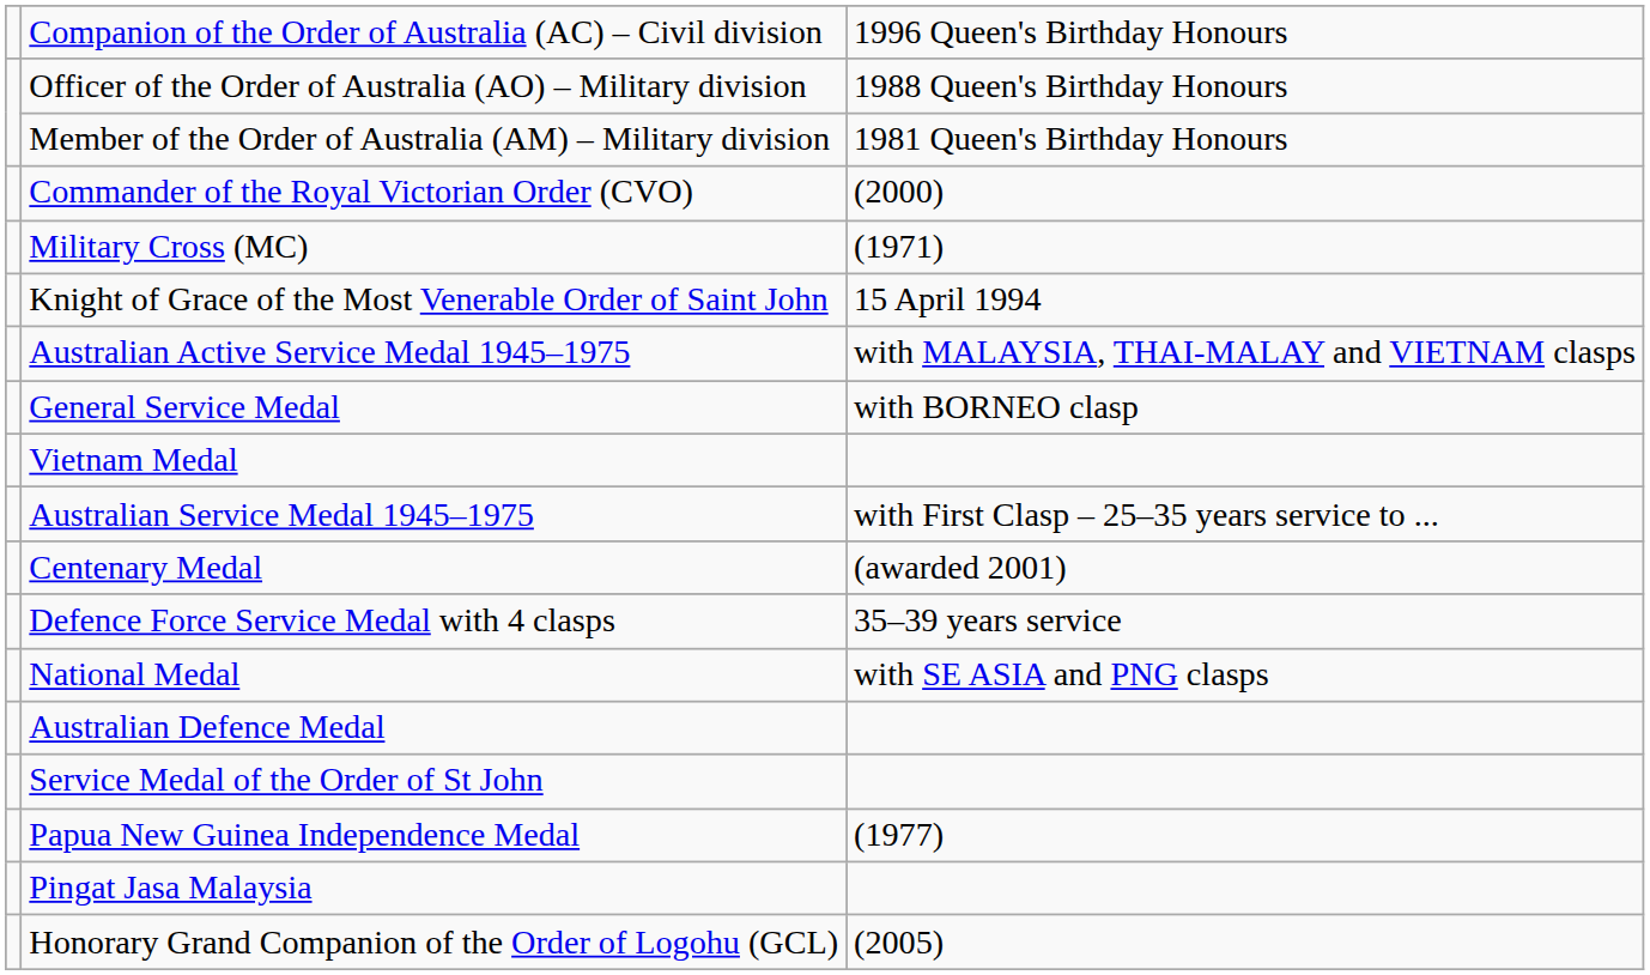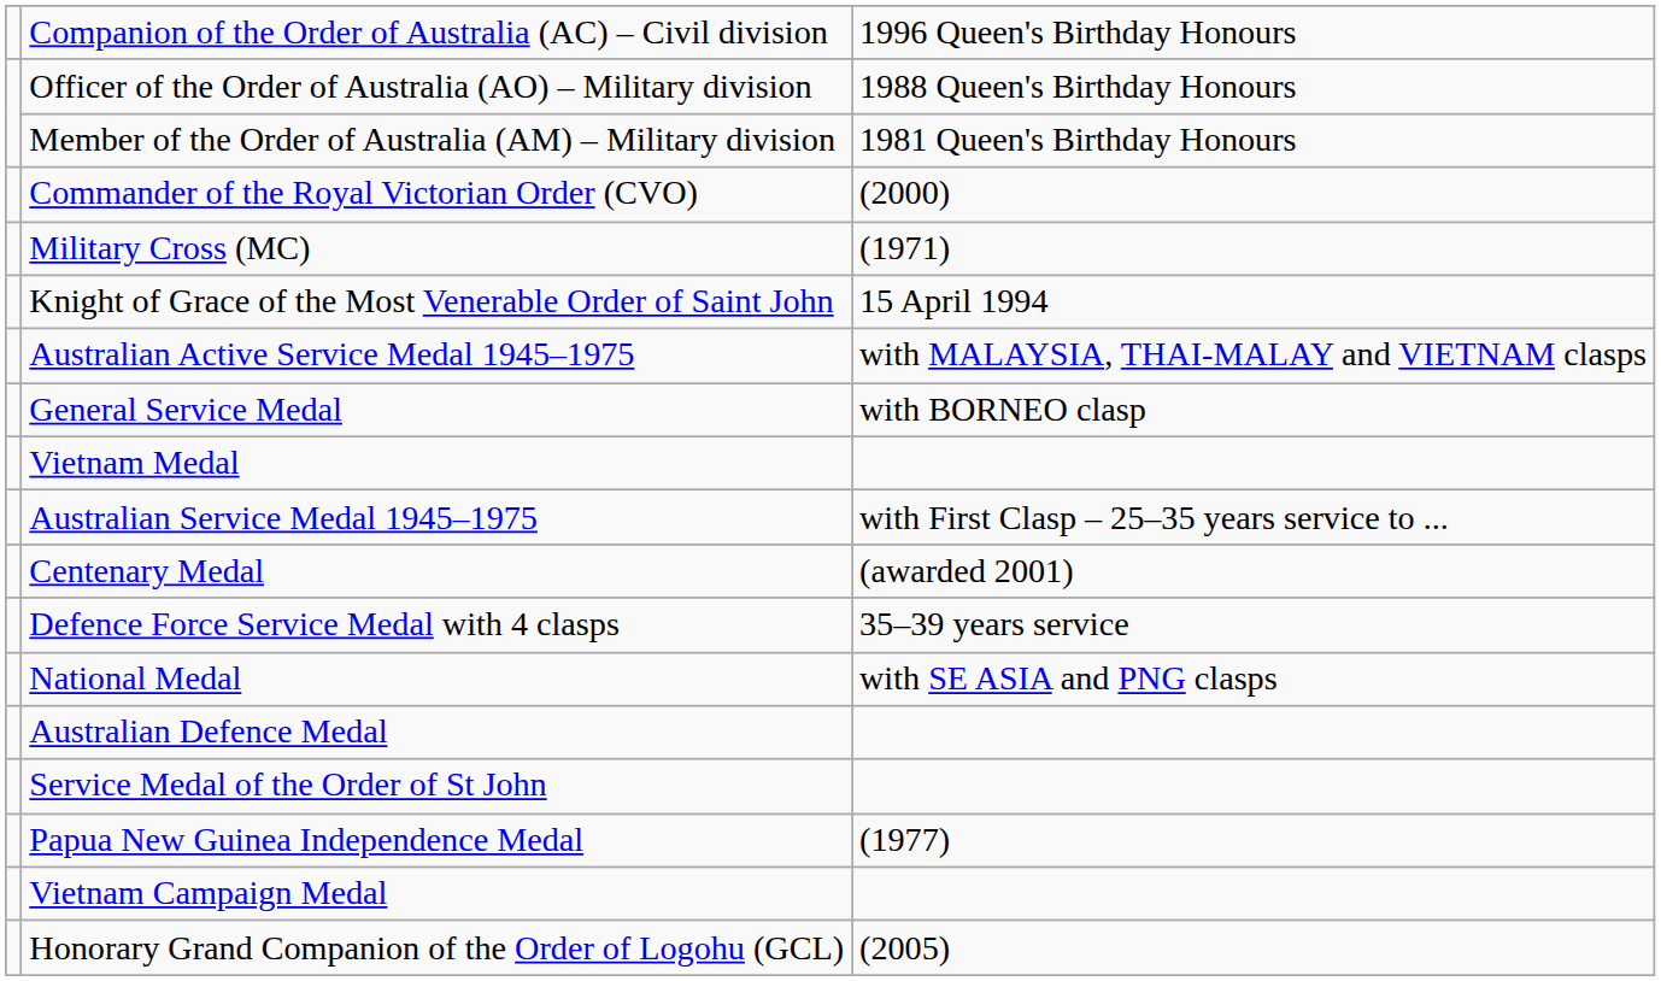 <table class="wikitable">
 <tr>
 <td></td>
 <td><a href='#'>Companion of the Order of Australia</a> (AC) – Civil division</td>
 <td>1996 Queen's Birthday Honours</td>
 </tr>
 <tr>
 <td rowspan=2></td>
 <td>Officer of the Order of Australia (AO) – Military division</td>
 <td>1988 Queen's Birthday Honours</td>
 </tr>
 <tr>
 <td>Member of the Order of Australia (AM) – Military division</td>
 <td>1981 Queen's Birthday Honours</td>
 </tr>
 <tr>
 <td></td>
 <td><a href='#'>Commander of the Royal Victorian Order</a> (CVO)</td>
 <td>(2000)</td>
 </tr>
 <tr>
 <td></td>
 <td><a href='#'>Military Cross</a> (MC)</td>
 <td>(1971)</td>
 </tr>
 <tr>
 <td></td>
 <td>Knight of Grace of the Most <a href='#'>Venerable Order of Saint John</a></td>
 <td>15 April 1994</td>
 </tr>
 <tr>
 <td></td>
 <td><a href='#'>Australian Active Service Medal 1945–1975</a></td>
 <td> with <a href='#'>MALAYSIA</a>, <a href='#'>THAI-MALAY</a> and <a href='#'>VIETNAM</a> clasps</td>
 </tr>
 <tr>
 <td></td>
 <td><a href='#'>General Service Medal</a></td>
 <td> with BORNEO clasp</td>
 </tr>
 <tr>
 <td></td>
 <td><a href='#'>Vietnam Medal</a></td>
 <td></td>
 </tr>
 <tr>
 <td></td>
 <td><a href='#'>Australian Service Medal 1945–1975</a></td>
 <td> with First Clasp – 25–35 years service to ...</td>
 </tr>
 <tr>
 <td></td>
 <td><a href='#'>Centenary Medal</a></td>
 <td>(awarded 2001)</td>
 </tr>
 <tr>
 <td></td>
 <td><a href='#'>Defence Force Service Medal</a> with 4 clasps</td>
 <td>35–39 years service</td>
 </tr>
 <tr>
 <td></td>
 <td><a href='#'>National Medal</a></td>
 <td> with <a href='#'>SE ASIA</a> and <a href='#'>PNG</a> clasps</td>
 </tr>
 <tr>
 <td></td>
 <td><a href='#'>Australian Defence Medal</a></td>
 <td></td>
 </tr>
 <tr>
 <td></td>
 <td><a href='#'>Service Medal of the Order of St John</a></td>
 <td></td>
 </tr>
 <tr>
 <td></td>
 <td><a href='#'>Papua New Guinea Independence Medal</a></td>
 <td>(1977)</td>
 </tr>
 <tr>
 <td></td>
-<td><a href='#'>Pingat Jasa Malaysia</a></td>
+<td><a href='#'>Vietnam Campaign Medal</a></td>
 <td></td>
 </tr>
 <tr>
 <td></td>
 <td>Honorary Grand Companion of the <a href='#'>Order of Logohu</a> (GCL)</td>
 <td>(2005)</td>
 </tr>
 </table>
